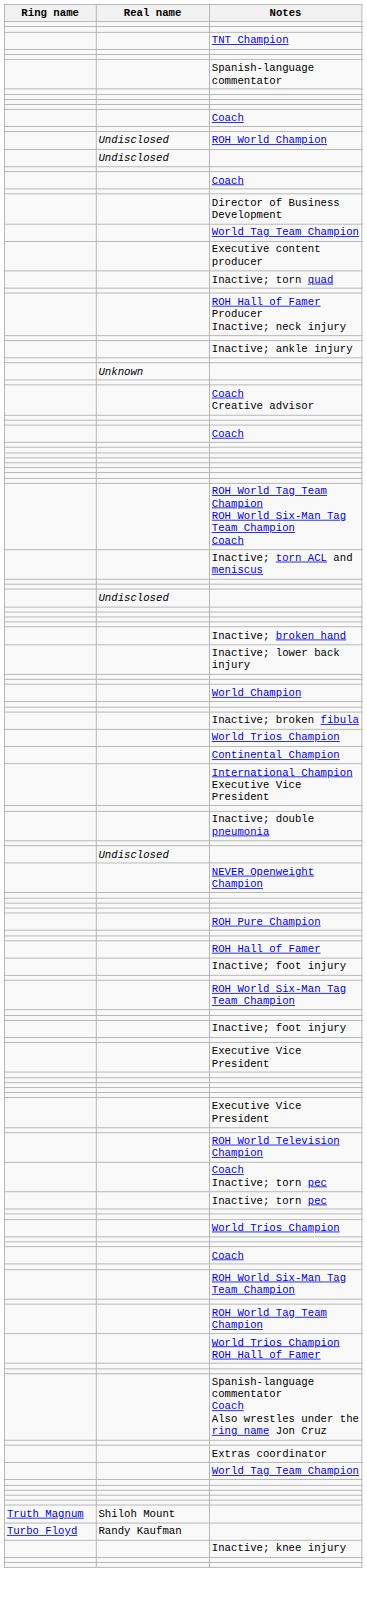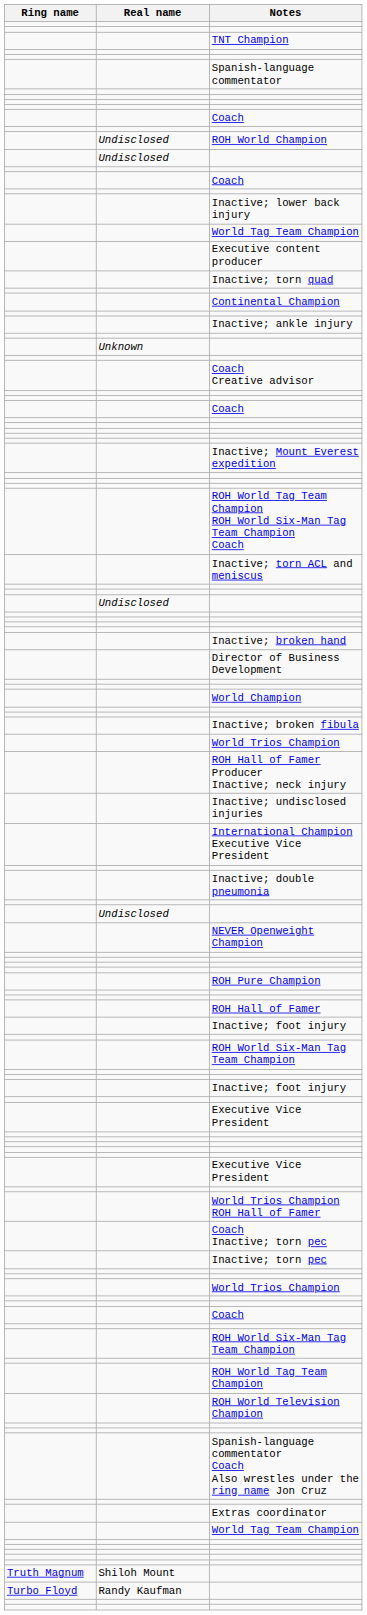 <table class="wikitable sortable" style="width:70%;">
 <tr>
 <th style="width:15%;">Ring name</th>
 <th style="width:15%;">Real name</th>
 <th style="width:25%;">Notes</th>
 </tr>
 <tr>
 <td></td>
 <td></td>
 <td></td>
 </tr>
 <tr>
 <td></td>
 <td></td>
 <td></td>
 </tr>
 <tr>
 <td></td>
 <td></td>
 <td><a href='#'>TNT Champion</a></td>
 </tr>
 <tr>
 <td></td>
 <td></td>
 <td></td>
 </tr>
 <tr>
 <td></td>
 <td></td>
 <td></td>
 </tr>
 <tr>
 <td></td>
 <td></td>
 <td>Spanish-language commentator</td>
 </tr>
 <tr>
 <td></td>
 <td></td>
 <td></td>
 </tr>
 <tr>
 <td></td>
 <td></td>
 <td></td>
 </tr>
 <tr>
 <td></td>
 <td></td>
 <td></td>
 </tr>
 <tr>
 <td></td>
 <td></td>
 <td></td>
 </tr>
 <tr>
 <td></td>
 <td></td>
 <td><a href='#'>Coach</a></td>
 </tr>
 <tr>
 <td></td>
 <td></td>
 <td></td>
 </tr>
 <tr>
 <td></td>
 <td><em>Undisclosed</em></td>
 <td><a href='#'>ROH World Champion</a></td>
 </tr>
 <tr>
 <td></td>
 <td><em>Undisclosed</em></td>
 <td></td>
 </tr>
 <tr>
 <td></td>
 <td></td>
 <td></td>
 </tr>
 <tr>
 <td></td>
 <td></td>
 <td><a href='#'>Coach</a></td>
 </tr>
 <tr>
 <td></td>
 <td></td>
 <td></td>
 </tr>
 <tr>
 <td></td>
 <td></td>
-<td>Director of Business Development</td>
+<td>Inactive; lower back injury</td>
 </tr>
 <tr>
 <td></td>
 <td></td>
 <td><a href='#'>World Tag Team Champion</a></td>
 </tr>
 <tr>
 <td></td>
 <td></td>
 <td>Executive content producer<br></td>
 </tr>
 <tr>
 <td></td>
 <td></td>
 <td>Inactive; torn <a href='#'>quad</a></td>
 </tr>
 <tr>
 <td></td>
 <td></td>
 <td></td>
 </tr>
 <tr>
 <td></td>
 <td></td>
-<td><a href='#'>ROH Hall of Famer</a><br>Producer<br>Inactive; neck injury</td>
+<td><a href='#'>Continental Champion</a></td>
 </tr>
 <tr>
 <td></td>
 <td></td>
 <td></td>
 </tr>
 <tr>
 <td></td>
 <td></td>
 <td>Inactive; ankle injury</td>
 </tr>
 <tr>
 <td></td>
 <td></td>
 <td></td>
 </tr>
 <tr>
 <td></td>
 <td><em>Unknown</em></td>
 <td></td>
 </tr>
 <tr>
 <td></td>
 <td></td>
 <td></td>
 </tr>
 <tr>
 <td></td>
 <td></td>
 <td><a href='#'>Coach</a><br>Creative advisor</td>
 </tr>
 <tr>
 <td></td>
 <td></td>
 <td></td>
 </tr>
 <tr>
 <td></td>
 <td></td>
 <td></td>
 </tr>
 <tr>
 <td></td>
 <td></td>
 <td><a href='#'>Coach</a></td>
 </tr>
 <tr>
 <td></td>
 <td></td>
 <td></td>
 </tr>
 <tr>
 <td></td>
 <td></td>
 <td></td>
 </tr>
 <tr>
 <td></td>
 <td></td>
 <td></td>
 </tr>
 <tr>
 <td></td>
 <td></td>
 <td></td>
 </tr>
 <tr>
 <td></td>
 <td></td>
 <td></td>
 </tr>
 <tr>
 <td></td>
 <td></td>
+<td>Inactive; <a href='#'>Mount Everest expedition</a></td>
+</tr>
+<tr>
+<td></td>
+<td></td>
 <td></td>
 </tr>
 <tr>
 <td></td>
 <td></td>
 <td></td>
 </tr>
 <tr>
 <td></td>
 <td></td>
 <td></td>
 </tr>
 <tr>
 <td></td>
 <td></td>
 <td><a href='#'>ROH World Tag Team Champion</a><br><a href='#'>ROH World Six-Man Tag Team Champion</a><br><a href='#'>Coach</a></td>
 </tr>
 <tr>
 <td></td>
 <td></td>
 <td>Inactive; <a href='#'>torn ACL</a> and <a href='#'>meniscus</a></td>
 </tr>
 <tr>
 <td></td>
 <td></td>
 <td></td>
 </tr>
 <tr>
 <td></td>
 <td></td>
 <td></td>
 </tr>
 <tr>
 <td></td>
 <td><em>Undisclosed</em></td>
 <td></td>
 </tr>
 <tr>
 <td></td>
 <td></td>
 </tr>
 <tr>
 <td></td>
 <td></td>
 <td></td>
 </tr>
 <tr>
 <td></td>
 <td></td>
 </tr>
 <tr>
 <td></td>
 <td></td>
 <td></td>
 </tr>
 <tr>
 <td></td>
 <td></td>
 <td>Inactive; <a href='#'>broken hand</a></td>
 </tr>
 <tr>
 <td></td>
 <td></td>
-<td>Inactive; lower back injury</td>
+<td>Director of Business Development</td>
 </tr>
 <tr>
 <td></td>
 <td></td>
 <td></td>
 </tr>
 <tr>
 <td></td>
 <td></td>
 <td></td>
 </tr>
 <tr>
 <td></td>
 <td></td>
 <td><a href='#'>World Champion</a></td>
 </tr>
 <tr>
 <td></td>
 <td></td>
 <td></td>
 </tr>
 <tr>
 <td></td>
 <td></td>
 <td></td>
 </tr>
 <tr>
 <td></td>
 <td></td>
 <td>Inactive; broken <a href='#'>fibula</a></td>
 </tr>
 <tr>
 <td></td>
 <td></td>
 <td><a href='#'>World Trios Champion</a></td>
 </tr>
 <tr>
 <td></td>
 <td></td>
-<td><a href='#'>Continental Champion</a></td>
+<td><a href='#'>ROH Hall of Famer</a><br>Producer<br>Inactive; neck injury</td>
+</tr>
+<tr>
+<td></td>
+<td></td>
+<td>Inactive; undisclosed injuries</td>
 </tr>
 <tr>
 <td></td>
 <td></td>
 <td><a href='#'>International Champion</a><br>Executive Vice President</td>
 </tr>
 <tr>
 <td></td>
 <td></td>
 <td></td>
 </tr>
 <tr>
 <td></td>
 <td></td>
 <td>Inactive; double <a href='#'>pneumonia</a></td>
 </tr>
 <tr>
 <td></td>
 <td></td>
 <td></td>
 </tr>
 <tr>
 <td></td>
 <td><em>Undisclosed</em></td>
 <td></td>
 </tr>
 <tr>
 <td></td>
 <td></td>
 <td><a href='#'>NEVER Openweight Champion</a></td>
 </tr>
 <tr>
 <td></td>
 <td></td>
 <td></td>
 </tr>
 <tr>
 <td></td>
 <td></td>
 <td></td>
 </tr>
 <tr>
 <td></td>
 <td></td>
 <td></td>
 </tr>
 <tr>
 <td></td>
 <td></td>
 <td></td>
 </tr>
 <tr>
 <td></td>
 <td></td>
 <td><a href='#'>ROH Pure Champion</a></td>
 </tr>
 <tr>
 <td></td>
 <td></td>
 <td></td>
 </tr>
 <tr>
 <td></td>
 <td></td>
 <td></td>
 </tr>
 <tr>
 <td></td>
 <td></td>
 <td><a href='#'>ROH Hall of Famer</a></td>
 </tr>
 <tr>
 <td></td>
 <td></td>
 <td>Inactive; foot injury</td>
 </tr>
 <tr>
 <td></td>
 <td></td>
 <td></td>
 </tr>
 <tr>
 <td></td>
 <td></td>
 <td><a href='#'>ROH World Six-Man Tag Team Champion</a></td>
 </tr>
 <tr>
 <td></td>
 <td></td>
 <td></td>
 </tr>
 <tr>
 <td></td>
 <td></td>
 <td></td>
 </tr>
 <tr>
 <td></td>
 <td></td>
 <td>Inactive; foot injury</td>
 </tr>
 <tr>
 <td></td>
 <td></td>
 <td></td>
 </tr>
 <tr>
 <td></td>
 <td></td>
 <td>Executive Vice President</td>
 </tr>
 <tr>
 <td></td>
 <td></td>
 <td></td>
 </tr>
 <tr>
 <td></td>
 <td></td>
 <td></td>
 </tr>
 <tr>
 <td></td>
 <td></td>
 <td></td>
 </tr>
 <tr>
 <td></td>
 <td></td>
 <td></td>
 </tr>
 <tr>
 <td></td>
 <td></td>
 <td></td>
 </tr>
 <tr>
 <td></td>
 <td></td>
 <td>Executive Vice President</td>
 </tr>
 <tr>
 <td></td>
 <td></td>
 <td></td>
 </tr>
 <tr>
 <td></td>
 <td></td>
-<td><a href='#'>ROH World Television Champion</a></td>
+<td><a href='#'>World Trios Champion</a><br><a href='#'>ROH Hall of Famer</a></td>
 </tr>
 <tr>
 <td></td>
 <td></td>
 <td><a href='#'>Coach</a><br>Inactive; torn <a href='#'>pec</a></td>
 </tr>
 <tr>
 <td></td>
 <td></td>
 <td>Inactive; torn <a href='#'>pec</a></td>
 </tr>
 <tr>
 <td></td>
 <td></td>
 <td></td>
 </tr>
 <tr>
 <td></td>
 <td></td>
 <td></td>
 </tr>
 <tr>
 <td></td>
 <td></td>
 <td><a href='#'>World Trios Champion</a></td>
 </tr>
 <tr>
 <td></td>
 <td></td>
 <td></td>
 </tr>
 <tr>
 <td></td>
 <td></td>
 <td></td>
 </tr>
 <tr>
 <td></td>
 <td></td>
 <td><a href='#'>Coach</a></td>
 </tr>
 <tr>
 <td></td>
 <td></td>
 <td></td>
 </tr>
 <tr>
 <td></td>
 <td></td>
 <td><a href='#'>ROH World Six-Man Tag Team Champion</a></td>
 </tr>
 <tr>
 <td></td>
 <td></td>
 <td></td>
 </tr>
 <tr>
 <td></td>
 <td></td>
 <td><a href='#'>ROH World Tag Team Champion</a></td>
 </tr>
 <tr>
 <td></td>
 <td></td>
-<td><a href='#'>World Trios Champion</a><br><a href='#'>ROH Hall of Famer</a></td>
+<td><a href='#'>ROH World Television Champion</a></td>
 </tr>
 <tr>
 <td></td>
 <td></td>
 <td></td>
 </tr>
 <tr>
 <td></td>
 <td></td>
 <td></td>
 </tr>
 <tr>
 <td></td>
 <td></td>
 <td>Spanish-language commentator<br><a href='#'>Coach</a><br>Also wrestles under the <a href='#'>ring name</a> Jon Cruz</td>
 </tr>
 <tr>
 <td></td>
 <td></td>
 <td></td>
 </tr>
 <tr>
 <td></td>
 <td></td>
 <td>Extras coordinator</td>
 </tr>
 <tr>
 <td></td>
 <td></td>
 <td><a href='#'>World Tag Team Champion</a></td>
 </tr>
 <tr>
 <td></td>
 <td></td>
 <td></td>
 </tr>
 <tr>
 <td></td>
 <td></td>
 <td></td>
 </tr>
 <tr>
 <td></td>
 <td></td>
 <td></td>
 </tr>
 <tr>
 <td></td>
 <td></td>
 <td></td>
 </tr>
 <tr>
 <td></td>
 <td></td>
 <td></td>
 </tr>
 <tr>
 <td><a href='#'>Truth Magnum</a></td>
 <td>Shiloh Mount</td>
 <td></td>
 </tr>
 <tr>
 <td><a href='#'>Turbo Floyd</a></td>
 <td>Randy Kaufman</td>
 <td></td>
 </tr>
 <tr>
 <td></td>
 <td></td>
-<td>Inactive; knee injury</td>
-</tr>
-<tr>
-<td></td>
-<td></td>
 <td></td>
 </tr>
 <tr>
 <td></td>
 <td></td>
 <td></td>
 </tr>
 </table>
